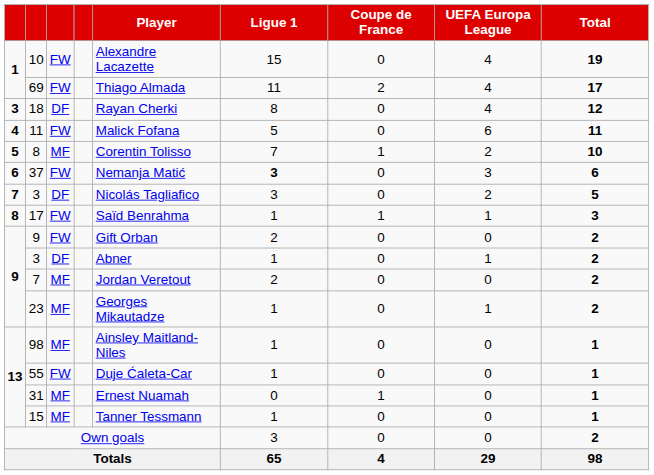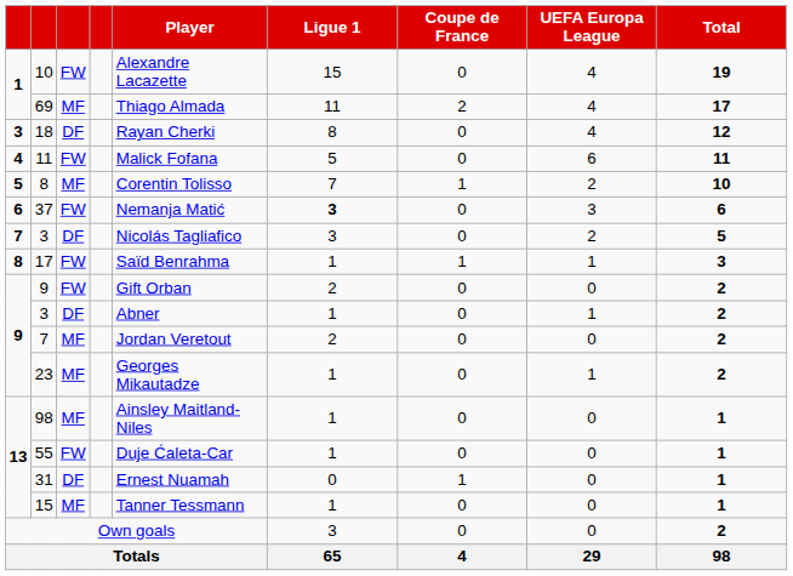 <table class="wikitable"; style="text-align:center">
 <tr>
 <th style="background:#DD0000; color:white; width:15px"></th>
 <th style="background:#DD0000; color:white; width:15px"></th>
 <th style="background:#DD0000; color:white; width:15px"></th>
 <th style="background:#DD0000; color:white; width:15px"></th>
 <th style="background:#DD0000; color:white; width:145px">Player</th>
 <th style="background:#DD0000; color:white; width:120px">Ligue 1</th>
 <th style="background:#DD0000; color:white; width:120px">Coupe de France</th>
 <th style="background:#DD0000; color:white; width:120px">UEFA Europa League</th>
 <th style="background:#DD0000; color:white; width:120px">Total</th>
 </tr>
 <tr>
 <td rowspan=2><strong>1</strong></td>
 <td>10</td>
 <td><a href='#'>FW</a></td>
 <td></td>
 <td align=left><a href='#'>Alexandre Lacazette</a></td>
 <td>15</td>
 <td>0</td>
 <td>4</td>
 <td><strong>19</strong></td>
 </tr>
 <tr>
 <td>69</td>
-<td><a href='#'>FW</a></td>
+<td><a href='#'>MF</a></td>
 <td></td>
 <td align=left><a href='#'>Thiago Almada</a></td>
 <td>11</td>
 <td>2</td>
 <td>4</td>
 <td><strong>17</strong></td>
 </tr>
 <tr>
 <td><strong>3</strong></td>
 <td>18</td>
 <td><a href='#'>DF</a></td>
 <td></td>
 <td align=left><a href='#'>Rayan Cherki</a></td>
 <td>8</td>
 <td>0</td>
 <td>4</td>
 <td><strong>12</strong></td>
 </tr>
 <tr>
 <td><strong>4</strong></td>
 <td>11</td>
 <td><a href='#'>FW</a></td>
 <td></td>
 <td align=left><a href='#'>Malick Fofana</a></td>
 <td>5</td>
 <td>0</td>
 <td>6</td>
 <td><strong>11</strong></td>
 </tr>
 <tr>
 <td><strong>5</strong></td>
 <td>8</td>
 <td><a href='#'>MF</a></td>
 <td></td>
 <td align=left><a href='#'>Corentin Tolisso</a></td>
 <td>7</td>
 <td>1</td>
 <td>2</td>
 <td><strong>10</strong></td>
 </tr>
 <tr>
 <td><strong>6</strong></td>
 <td>37</td>
 <td><a href='#'>FW</a></td>
 <td></td>
 <td align=left><a href='#'>Nemanja Matić</a></td>
 <td><strong>3</strong></td>
 <td>0</td>
 <td>3</td>
 <td><strong>6</strong></td>
 </tr>
 <tr>
 <td><strong>7</strong></td>
 <td>3</td>
 <td><a href='#'>DF</a></td>
 <td></td>
 <td align=left><a href='#'>Nicolás Tagliafico</a></td>
 <td>3</td>
 <td>0</td>
 <td>2</td>
 <td><strong>5</strong></td>
 </tr>
 <tr>
 <td><strong>8</strong></td>
 <td>17</td>
 <td><a href='#'>FW</a></td>
 <td></td>
 <td align=left><a href='#'>Saïd Benrahma</a></td>
 <td>1</td>
 <td>1</td>
 <td>1</td>
 <td><strong>3</strong></td>
 </tr>
 <tr>
 <td rowspan=4><strong>9</strong></td>
 <td>9</td>
 <td><a href='#'>FW</a></td>
 <td></td>
 <td align=left><a href='#'>Gift Orban</a></td>
 <td>2</td>
 <td>0</td>
 <td>0</td>
 <td><strong>2</strong></td>
 </tr>
 <tr>
 <td>3</td>
 <td><a href='#'>DF</a></td>
 <td></td>
 <td align=left><a href='#'>Abner</a></td>
 <td>1</td>
 <td>0</td>
 <td>1</td>
 <td><strong>2</strong></td>
 </tr>
 <tr>
 <td>7</td>
 <td><a href='#'>MF</a></td>
 <td></td>
 <td align=left><a href='#'>Jordan Veretout</a></td>
 <td>2</td>
 <td>0</td>
 <td>0</td>
 <td><strong>2</strong></td>
 </tr>
 <tr>
 <td>23</td>
 <td><a href='#'>MF</a></td>
 <td></td>
 <td align=left><a href='#'>Georges Mikautadze</a></td>
 <td>1</td>
 <td>0</td>
 <td>1</td>
 <td><strong>2</strong></td>
 </tr>
 <tr>
 <td rowspan=4><strong>13</strong></td>
 <td>98</td>
 <td><a href='#'>MF</a></td>
 <td></td>
 <td align=left><a href='#'>Ainsley Maitland-Niles</a></td>
 <td>1</td>
 <td>0</td>
 <td>0</td>
 <td><strong>1</strong></td>
 </tr>
 <tr>
 <td>55</td>
 <td><a href='#'>FW</a></td>
 <td></td>
 <td align=left><a href='#'>Duje Ćaleta-Car</a></td>
 <td>1</td>
 <td>0</td>
 <td>0</td>
 <td><strong>1</strong></td>
 </tr>
 <tr>
 <td>31</td>
-<td><a href='#'>MF</a></td>
+<td><a href='#'>DF</a></td>
 <td></td>
 <td align=left><a href='#'>Ernest Nuamah</a></td>
 <td>0</td>
 <td>1</td>
 <td>0</td>
 <td><strong>1</strong></td>
 </tr>
 <tr>
 <td>15</td>
 <td><a href='#'>MF</a></td>
 <td></td>
 <td align=left><a href='#'>Tanner Tessmann</a></td>
 <td>1</td>
 <td>0</td>
 <td>0</td>
 <td><strong>1</strong></td>
 </tr>
 <tr>
 <td colspan="5"><a href='#'>Own goals</a></td>
 <td>3</td>
 <td>0</td>
 <td>0</td>
 <td><strong>2</strong></td>
 </tr>
 <tr>
 <th colspan=5><strong>Totals</strong></th>
 <th><strong>65</strong></th>
 <th><strong>4</strong></th>
 <th><strong>29</strong></th>
 <th><strong>98</strong></th>
 </tr>
 </table>
